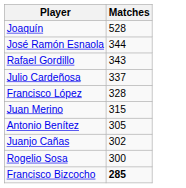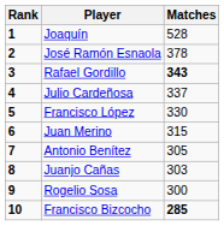 <table class="wikitable sortable">
 <tr>
+<th>Rank</th>
 <th>Player</th>
 <th>Matches</th>
 </tr>
 <tr>
+<td><strong>1</strong></td>
 <td> <a href='#'>Joaquín</a></td>
 <td>528</td>
 </tr>
 <tr>
+<td><strong>2</strong></td>
 <td> <a href='#'>José Ramón Esnaola</a></td>
-<td>344</td>
+<td>378</td>
 </tr>
 <tr>
+<td><strong>3</strong></td>
 <td> <a href='#'>Rafael Gordillo</a></td>
-<td>343</td>
+<td><strong>343</strong></td>
 </tr>
 <tr>
+<td><strong>4</strong></td>
 <td> <a href='#'>Julio Cardeñosa</a></td>
 <td>337</td>
 </tr>
 <tr>
+<td><strong>5</strong></td>
 <td> <a href='#'>Francisco López</a></td>
-<td>328</td>
+<td>330</td>
 </tr>
 <tr>
+<td><strong>6</strong></td>
 <td> <a href='#'>Juan Merino</a></td>
 <td>315</td>
 </tr>
 <tr>
+<td><strong>7</strong></td>
 <td> <a href='#'>Antonio Benítez</a></td>
 <td>305</td>
 </tr>
 <tr>
+<td><strong>8</strong></td>
 <td> <a href='#'>Juanjo Cañas</a></td>
-<td>302</td>
+<td>303</td>
 </tr>
 <tr>
+<td><strong>9</strong></td>
 <td> <a href='#'>Rogelio Sosa</a></td>
 <td>300</td>
 </tr>
 <tr>
+<td><strong>10</strong></td>
 <td> <a href='#'>Francisco Bizcocho</a></td>
 <td><strong>285</strong></td>
 </tr>
 </table>
